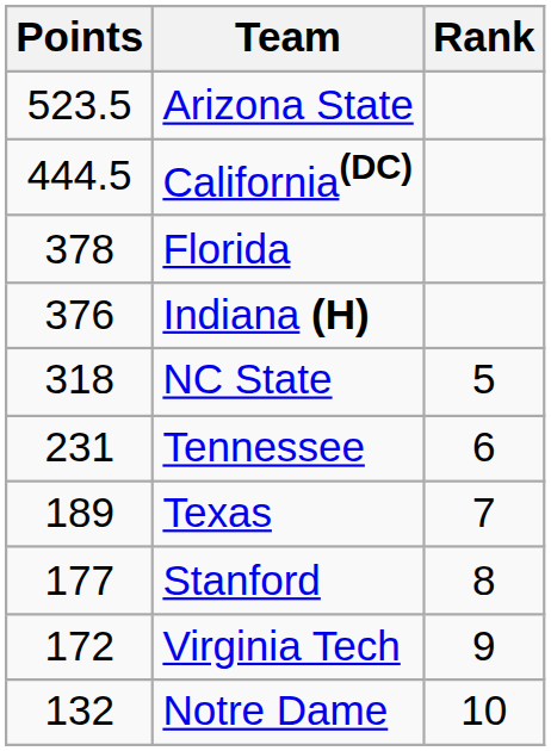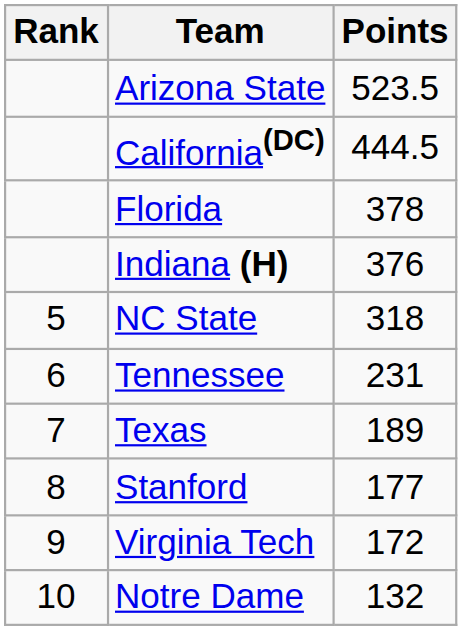 <table class="wikitable sortable" style="text-align:center">
 <tr>
+<th>Rank</th>
+<th>Team</th>
 <th>Points</th>
-<th>Team</th>
-<th>Rank</th>
 </tr>
 <tr>
+<td></td>
+<td style="text-align:left"><a href='#'>Arizona State</a></td>
 <td>523.5</td>
-<td style="text-align:left"><a href='#'>Arizona State</a></td>
-<td></td>
 </tr>
 <tr>
+<td></td>
+<td style="text-align:left"><a href='#'>California</a><strong><sup>(DC)</sup></strong></td>
 <td>444.5</td>
-<td style="text-align:left"><a href='#'>California</a><strong><sup>(DC)</sup></strong></td>
-<td></td>
 </tr>
 <tr>
+<td></td>
+<td style="text-align:left"><a href='#'>Florida</a></td>
 <td>378</td>
-<td style="text-align:left"><a href='#'>Florida</a></td>
-<td></td>
 </tr>
 <tr>
+<td></td>
+<td style="text-align:left"><a href='#'>Indiana</a> <strong>(H)</strong></td>
 <td>376</td>
-<td style="text-align:left"><a href='#'>Indiana</a> <strong>(H)</strong></td>
-<td></td>
 </tr>
 <tr>
+<td>5</td>
+<td style="text-align:left"><a href='#'>NC State</a></td>
 <td>318</td>
-<td style="text-align:left"><a href='#'>NC State</a></td>
-<td>5</td>
 </tr>
 <tr>
+<td>6</td>
+<td style="text-align:left"><a href='#'>Tennessee</a></td>
 <td>231</td>
-<td style="text-align:left"><a href='#'>Tennessee</a></td>
-<td>6</td>
 </tr>
 <tr>
+<td>7</td>
+<td style="text-align:left"><a href='#'>Texas</a></td>
 <td>189</td>
-<td style="text-align:left"><a href='#'>Texas</a></td>
-<td>7</td>
 </tr>
 <tr>
+<td>8</td>
+<td style="text-align:left"><a href='#'>Stanford</a></td>
 <td>177</td>
-<td style="text-align:left"><a href='#'>Stanford</a></td>
-<td>8</td>
 </tr>
 <tr>
+<td>9</td>
+<td style="text-align:left"><a href='#'>Virginia Tech</a></td>
 <td>172</td>
-<td style="text-align:left"><a href='#'>Virginia Tech</a></td>
-<td>9</td>
 </tr>
 <tr>
+<td>10</td>
+<td style="text-align:left"><a href='#'>Notre Dame</a></td>
 <td>132</td>
-<td style="text-align:left"><a href='#'>Notre Dame</a></td>
-<td>10</td>
 </tr>
 </table>
